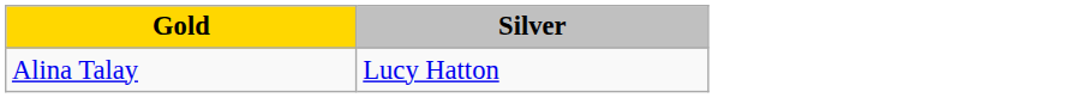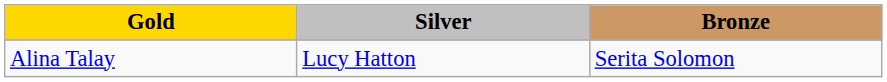 <table class="wikitable" style="text-align:left">
 <tr align="center">
 <td width=200 bgcolor=gold><strong>Gold</strong></td>
 <td width=200 bgcolor=silver><strong>Silver</strong></td>
+<td width=200 bgcolor=CC9966><strong>Bronze</strong></td>
 </tr>
 <tr>
 <td><a href='#'>Alina Talay</a><br><em></em></td>
 <td><a href='#'>Lucy Hatton</a><br><em></em></td>
+<td><a href='#'>Serita Solomon</a><br><em></em></td>
 </tr>
 </table>
